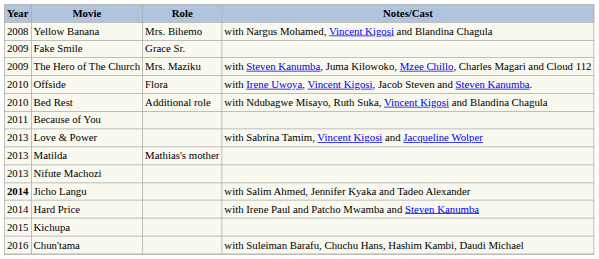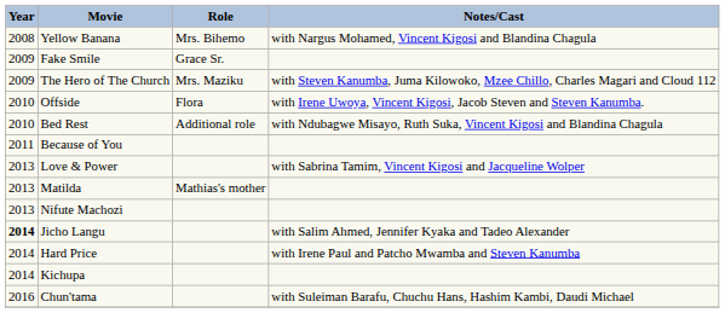 <table class="wikitable" style="font-size:90%; background: #f9f9f0">
 <tr style="text-align:center;">
 <th style="background:#B0C4DE;">Year</th>
 <th style="background:#B0C4DE;">Movie</th>
 <th style="background:#B0C4DE;">Role</th>
 <th style="background:#B0C4DE;">Notes/Cast</th>
 </tr>
 <tr>
 <td>2008</td>
 <td>Yellow Banana</td>
 <td>Mrs. Bihemo</td>
 <td>with Nargus Mohamed, <a href='#'>Vincent Kigosi</a> and Blandina Chagula</td>
 </tr>
 <tr>
 <td>2009</td>
 <td>Fake Smile</td>
 <td>Grace Sr.</td>
 <td></td>
 </tr>
 <tr>
 <td>2009</td>
 <td>The Hero of The Church</td>
 <td>Mrs. Maziku</td>
 <td>with <a href='#'>Steven Kanumba</a>, Juma Kilowoko, <a href='#'>Mzee Chillo</a>, Charles Magari and Cloud 112</td>
 </tr>
 <tr>
 <td>2010</td>
 <td>Offside</td>
 <td>Flora</td>
 <td>with <a href='#'>Irene Uwoya</a>, <a href='#'>Vincent Kigosi</a>, Jacob Steven and <a href='#'>Steven Kanumba</a>.</td>
 </tr>
 <tr>
 <td>2010</td>
 <td>Bed Rest</td>
 <td>Additional role</td>
 <td>with Ndubagwe Misayo, Ruth Suka, <a href='#'>Vincent Kigosi</a> and Blandina Chagula</td>
 </tr>
 <tr>
 <td>2011</td>
 <td>Because of You</td>
 <td></td>
 <td></td>
 </tr>
 <tr>
 <td>2013</td>
 <td>Love & Power</td>
 <td></td>
 <td>with Sabrina Tamim, <a href='#'>Vincent Kigosi</a> and <a href='#'>Jacqueline Wolper</a></td>
 </tr>
 <tr>
 <td>2013</td>
 <td>Matilda</td>
 <td>Mathias's mother</td>
 <td></td>
 </tr>
 <tr>
 <td>2013</td>
 <td>Nifute Machozi</td>
 <td></td>
 <td></td>
 </tr>
 <tr>
 <td><strong>2014</strong></td>
 <td>Jicho Langu</td>
 <td></td>
 <td>with Salim Ahmed, Jennifer Kyaka and Tadeo Alexander</td>
 </tr>
 <tr>
 <td>2014</td>
 <td>Hard Price</td>
 <td></td>
 <td>with Irene Paul and Patcho Mwamba and <a href='#'>Steven Kanumba</a></td>
 </tr>
 <tr>
-<td>2015</td>
+<td>2014</td>
 <td>Kichupa</td>
 <td></td>
 <td></td>
 </tr>
 <tr>
 <td>2016</td>
 <td>Chun'tama</td>
 <td></td>
 <td>with Suleiman Barafu, Chuchu Hans, Hashim Kambi, Daudi Michael</td>
 </tr>
 <tr>
 </tr>
 </table>
